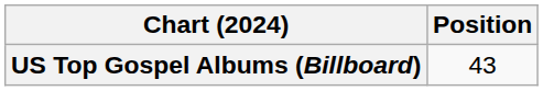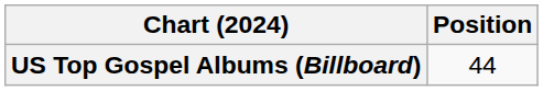 <table class="wikitable plainrowheaders">
 <tr>
 <th scope="col">Chart (2024)</th>
 <th scope="col">Position</th>
 </tr>
 <tr>
 <th scope="row">US Top Gospel Albums (<em>Billboard</em>)</th>
-<td style="text-align:center;">43</td>
+<td style="text-align:center;">44</td>
 </tr>
 </table>
